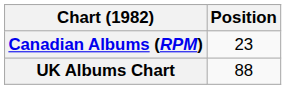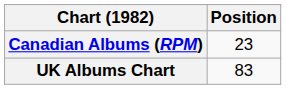 <table class="wikitable sortable plainrowheaders" style="text-align:center;">
 <tr>
 <th scope="col">Chart (1982)</th>
 <th scope="col">Position</th>
 </tr>
 <tr>
 <th scope="row"><a href='#'>Canadian Albums</a> (<em><a href='#'>RPM</a></em>)</th>
 <td>23</td>
 </tr>
 <tr>
 <th scope="row">UK Albums Chart</th>
-<td>88</td>
+<td>83</td>
 </tr>
 </table>
